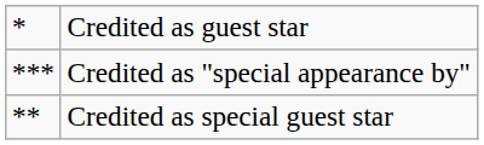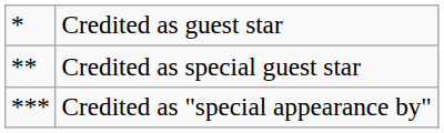 <table class=wikitable>
 <tr>
 <td>*</td>
 <td>Credited as guest star</td>
 </tr>
 <tr>
+<td>**</td>
+<td>Credited as special guest star</td>
+</tr>
+<tr>
 <td>***</td>
 <td>Credited as "special appearance by"</td>
 </tr>
-<tr>
-<td>**</td>
-<td>Credited as special guest star</td>
-</tr>
 </table>
